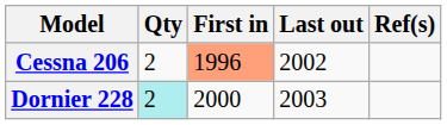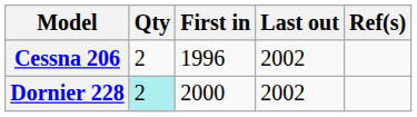 <table class="wikitable plainrowheaders sortable">
 <tr>
 <th scope=col>Model</th>
 <th scope=col>Qty</th>
 <th scope=col>First in</th>
 <th scope=col>Last out</th>
 <th scope=col class=unsortable>Ref(s)</th>
 </tr>
 <tr>
 <th scope=row><a href='#'>Cessna 206</a></th>
 <td>2</td>
-<td style="background: lightsalmon;">1996</td>
+<td>1996</td>
 <td>2002</td>
 <td align=center></td>
 </tr>
 <tr>
 <th scope=row><a href='#'>Dornier 228</a></th>
 <td style="background: paleturquoise;">2</td>
 <td>2000</td>
-<td>2003</td>
+<td>2002</td>
 <td align=center></td>
 </tr>
 </table>
